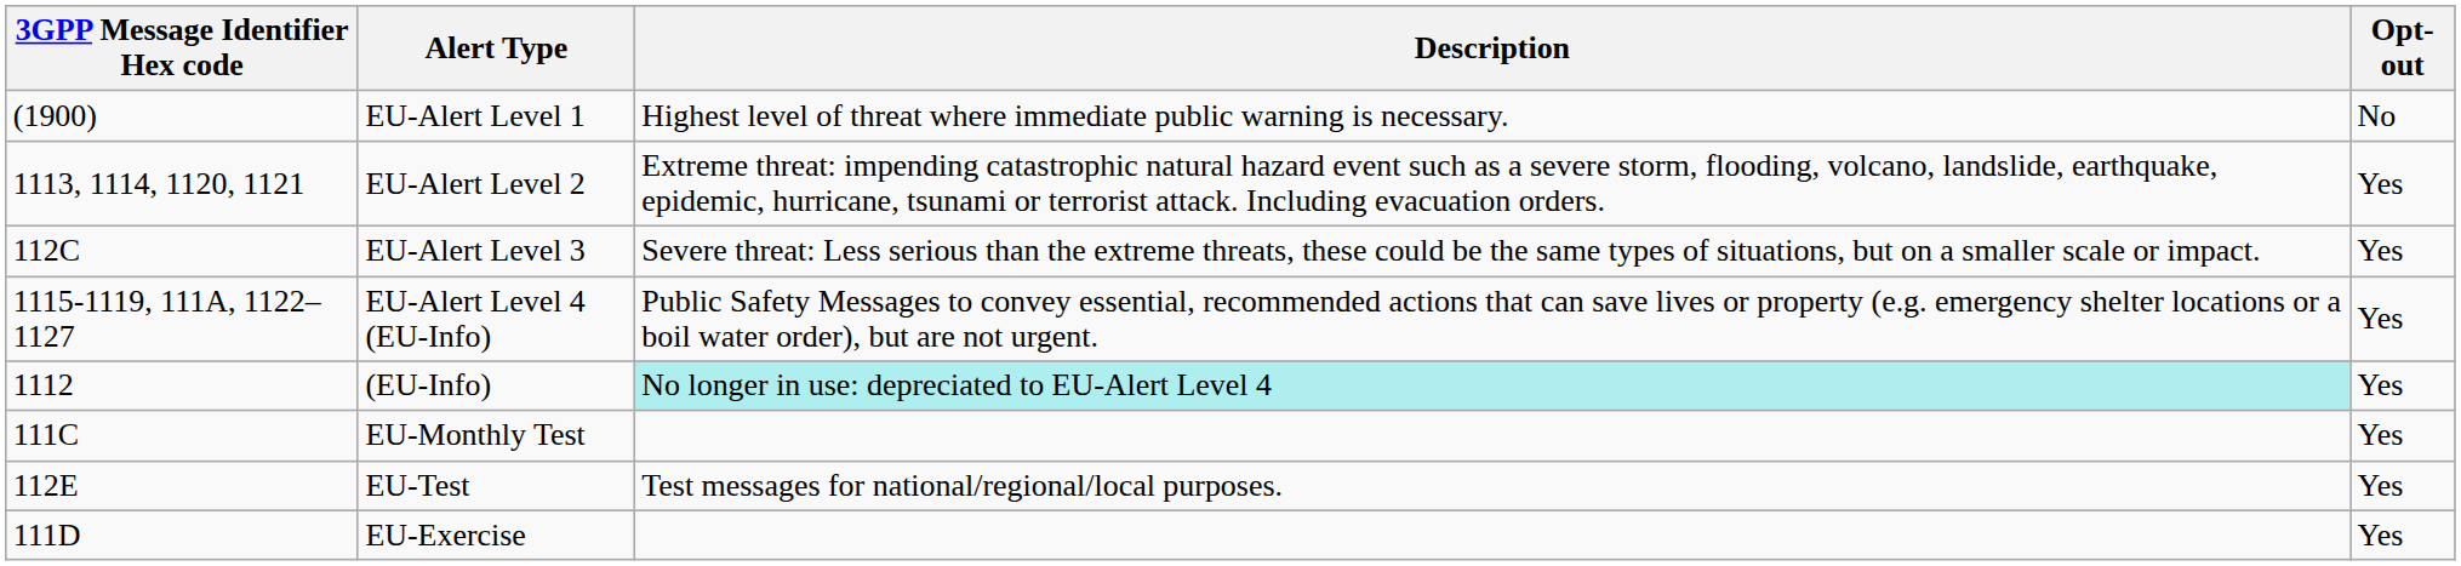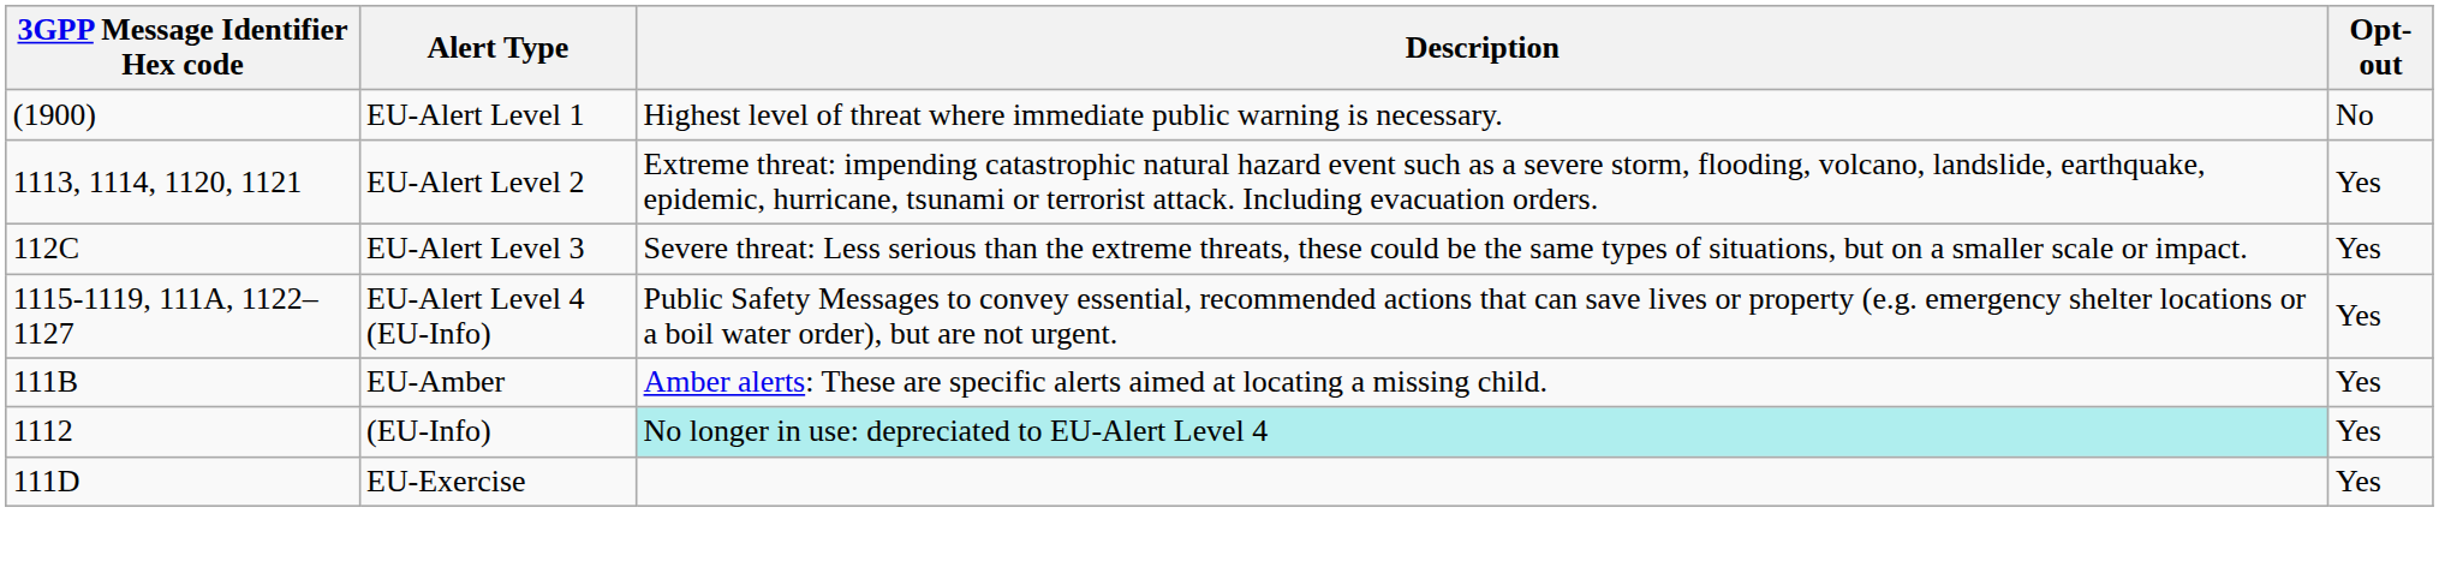 <table class="wikitable">
 <tr>
 <th><a href='#'>3GPP</a> Message Identifier Hex code</th>
 <th>Alert Type</th>
 <th>Description</th>
 <th>Opt-out</th>
 </tr>
 <tr>
 <td>(1900)</td>
 <td>EU-Alert Level 1</td>
 <td>Highest level of threat where immediate public warning is necessary.</td>
 <td>No</td>
 </tr>
 <tr>
 <td>1113, 1114, 1120, 1121</td>
 <td>EU-Alert Level 2</td>
 <td>Extreme threat: impending catastrophic natural hazard event such as a severe storm, flooding, volcano, landslide, earthquake, epidemic, hurricane, tsunami or terrorist attack. Including evacuation orders.</td>
 <td>Yes</td>
 </tr>
 <tr>
 <td>112C</td>
 <td>EU-Alert Level 3</td>
 <td>Severe threat: Less serious than the extreme threats, these could be the same types of situations, but on a smaller scale or impact.</td>
 <td>Yes</td>
 </tr>
 <tr>
 <td>1115-1119, 111A, 1122–1127</td>
 <td>EU-Alert Level 4 (EU-Info)</td>
 <td>Public Safety Messages to convey essential, recommended actions that can save lives or property (e.g. emergency shelter locations or a boil water order), but are not urgent.</td>
 <td>Yes</td>
 </tr>
 <tr>
+<td>111B</td>
+<td>EU-Amber</td>
+<td><a href='#'>Amber alerts</a>: These are specific alerts aimed at locating a missing child.</td>
+<td>Yes</td>
+</tr>
+<tr>
 <td>1112</td>
 <td>(EU-Info)</td>
 <td style="background: paleturquoise;">No longer in use: depreciated to EU-Alert Level 4</td>
-<td>Yes</td>
-</tr>
-<tr>
-<td>111C</td>
-<td>EU-Monthly Test</td>
-<td></td>
-<td>Yes</td>
-</tr>
-<tr>
-<td>112E</td>
-<td>EU-Test</td>
-<td>Test messages for national/regional/local purposes.</td>
 <td>Yes</td>
 </tr>
 <tr>
 <td>111D</td>
 <td>EU-Exercise</td>
 <td></td>
 <td>Yes</td>
 </tr>
 </table>
